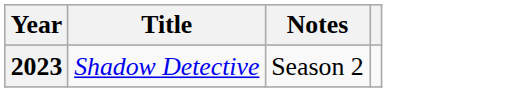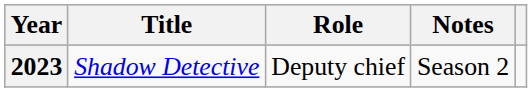 <table class="wikitable sortable plainrowheaders">
 <tr>
 <th scope="col">Year</th>
 <th scope="col">Title</th>
+<th scope="col">Role</th>
 <th scope="col" class="unsortable">Notes</th>
 <th scope="col" class="unsortable"></th>
 </tr>
 <tr>
 <th scope="row">2023</th>
 <td><em><a href='#'>Shadow Detective</a></em></td>
+<td>Deputy chief</td>
 <td>Season 2</td>
 <td style="text-align:center"></td>
 </tr>
 </table>
